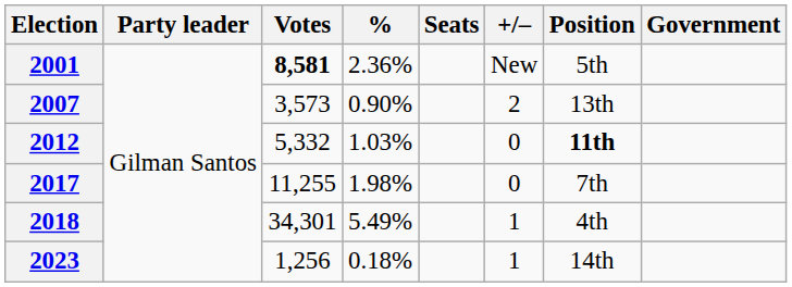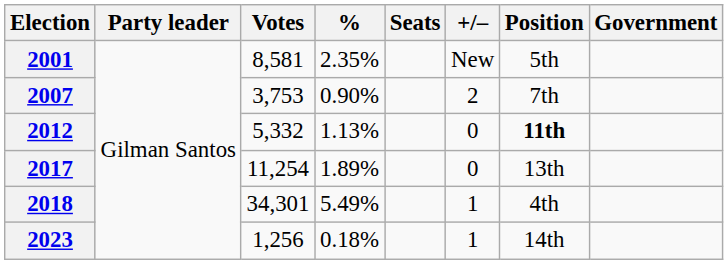 <table class=wikitable style=text-align:center>
 <tr>
 <th><strong>Election</strong></th>
 <th>Party leader</th>
 <th><strong>Votes</strong></th>
 <th><strong>%</strong></th>
 <th><strong>Seats</strong></th>
 <th><strong>+/–</strong></th>
 <th><strong>Position</strong></th>
 <th><strong>Government</strong></th>
 </tr>
 <tr>
 <th><a href='#'>2001</a></th>
 <td rowspan=6>Gilman Santos</td>
-<td><strong>8,581</strong></td>
-<td>2.36%</td>
+<td>8,581</td>
+<td>2.35%</td>
 <td></td>
 <td>New</td>
 <td> 5th</td>
 <td></td>
 </tr>
 <tr>
 <th><a href='#'>2007</a></th>
-<td>3,573</td>
+<td>3,753</td>
 <td>0.90%</td>
 <td></td>
 <td> 2</td>
-<td> 13th</td>
+<td> 7th</td>
 <td></td>
 </tr>
 <tr>
 <th><a href='#'>2012</a></th>
 <td>5,332</td>
-<td>1.03%</td>
+<td>1.13%</td>
 <td></td>
 <td> 0</td>
 <td><strong> 11th</strong></td>
 <td></td>
 </tr>
 <tr>
 <th><a href='#'>2017</a></th>
-<td>11,255</td>
-<td>1.98%</td>
+<td>11,254</td>
+<td>1.89%</td>
 <td></td>
 <td> 0</td>
-<td> 7th</td>
+<td> 13th</td>
 <td></td>
 </tr>
 <tr>
 <th><a href='#'>2018</a></th>
 <td>34,301</td>
 <td>5.49%</td>
 <td></td>
 <td> 1</td>
 <td> 4th</td>
 <td></td>
 </tr>
 <tr>
 <th><a href='#'>2023</a></th>
 <td>1,256</td>
 <td>0.18%</td>
 <td></td>
 <td> 1</td>
 <td> 14th</td>
 <td></td>
 </tr>
 </table>
